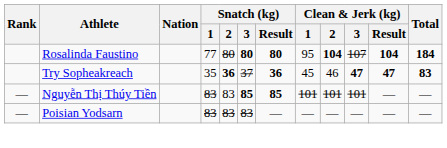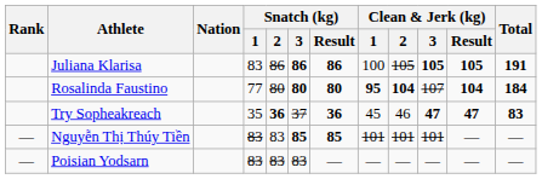 <table class="wikitable sortable" style="text-align:center;">
 <tr>
 <th rowspan=2>Rank</th>
 <th rowspan=2>Athlete</th>
 <th rowspan=2>Nation</th>
 <th colspan=4>Snatch (kg)</th>
 <th colspan=4>Clean & Jerk (kg)</th>
 <th rowspan=2>Total</th>
 </tr>
 <tr>
 <th>1</th>
 <th>2</th>
 <th>3</th>
 <th>Result</th>
 <th>1</th>
 <th>2</th>
 <th>3</th>
 <th>Result</th>
 </tr>
 <tr>
 <td></td>
+<td align=left><a href='#'>Juliana Klarisa</a></td>
+<td align=left></td>
+<td>83</td>
+<td><s>86</s></td>
+<td><strong>86</strong></td>
+<td><strong>86</strong></td>
+<td>100</td>
+<td><s>105</s></td>
+<td><strong>105</strong></td>
+<td><strong>105</strong></td>
+<td><strong>191</strong></td>
+</tr>
+<tr>
+<td></td>
 <td align=left><a href='#'>Rosalinda Faustino</a></td>
 <td align=left></td>
 <td>77</td>
 <td><s>80</s></td>
 <td><strong>80</strong></td>
 <td><strong>80</strong></td>
-<td>95</td>
+<td><strong>95</strong></td>
 <td><strong>104</strong></td>
 <td><s>107</s></td>
 <td><strong>104</strong></td>
 <td><strong>184</strong></td>
 </tr>
 <tr>
 <td></td>
 <td align=left><a href='#'>Try Sopheakreach</a></td>
 <td align=left></td>
 <td>35</td>
 <td><strong>36</strong></td>
 <td><s>37</s></td>
 <td><strong>36</strong></td>
 <td>45</td>
 <td>46</td>
 <td><strong>47</strong></td>
 <td><strong>47</strong></td>
 <td><strong>83</strong></td>
 </tr>
 <tr>
 <td>—</td>
 <td align=left><a href='#'>Nguyễn Thị Thúy Tiền</a></td>
 <td align=left></td>
 <td><s>83</s></td>
 <td>83</td>
 <td><strong>85</strong></td>
 <td><strong>85</strong></td>
 <td><s>101</s></td>
 <td><s>101</s></td>
 <td><s>101</s></td>
 <td>—</td>
 <td>—</td>
 </tr>
 <tr>
 <td>—</td>
 <td align=left><a href='#'>Poisian Yodsarn</a></td>
 <td align=left></td>
 <td><s>83</s></td>
 <td><s>83</s></td>
 <td><s>83</s></td>
 <td>—</td>
 <td>—</td>
 <td>—</td>
 <td>—</td>
 <td>—</td>
 <td>—</td>
 </tr>
 </table>
